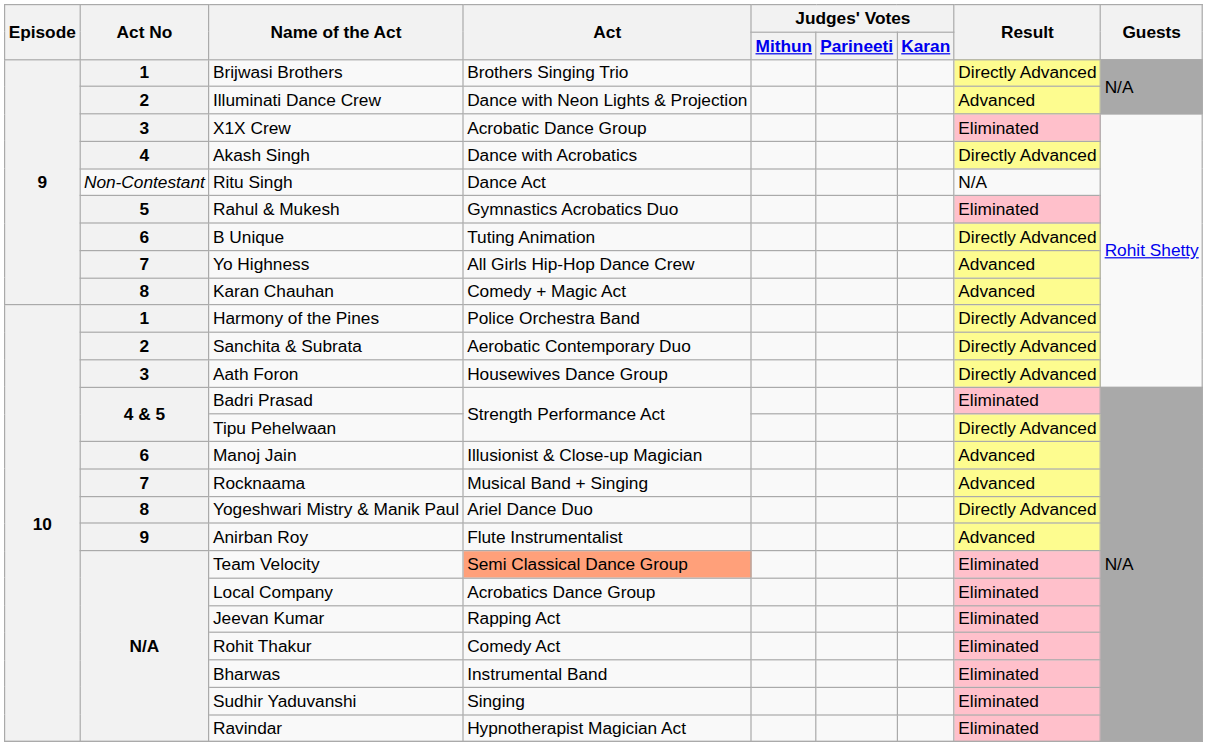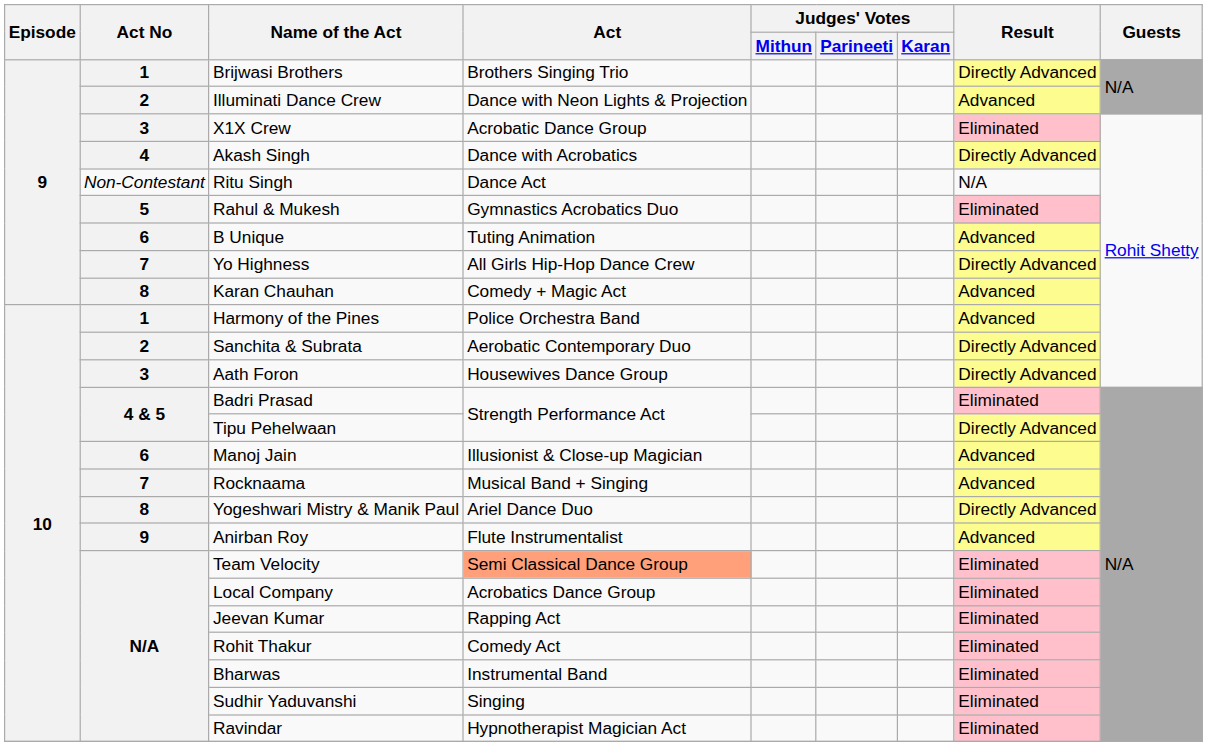 <table class="wikitable sortable mw-collapsible" style="font-size: 90%;">
 <tr>
 <th rowspan="2">Episode</th>
 <th rowspan="2">Act No</th>
 <th rowspan="2">Name of the Act</th>
 <th rowspan="2">Act</th>
 <th colspan="3">Judges' Votes</th>
 <th rowspan="2">Result</th>
 <th rowspan="2">Guests</th>
 </tr>
 <tr>
 <th><a href='#'>Mithun</a></th>
 <th><a href='#'>Parineeti</a></th>
 <th><a href='#'>Karan</a></th>
 </tr>
 <tr>
 <th rowspan="9">9</th>
 <th>1</th>
 <td>Brijwasi Brothers</td>
 <td>Brothers Singing Trio</td>
 <td></td>
 <td></td>
 <td></td>
 <td bgcolor="#fdfc8f">Directly Advanced</td>
 <td rowspan="2" bgcolor="darkgray">N/A</td>
 </tr>
 <tr>
 <th>2</th>
 <td>Illuminati Dance Crew</td>
 <td>Dance with Neon Lights & Projection</td>
 <td></td>
 <td></td>
 <td></td>
 <td bgcolor="#fdfc8f">Advanced</td>
 </tr>
 <tr>
 <th>3</th>
 <td>X1X Crew</td>
 <td>Acrobatic Dance Group</td>
 <td></td>
 <td></td>
 <td></td>
 <td bgcolor="#FFC0CB">Eliminated</td>
 <td rowspan="10"><a href='#'>Rohit Shetty</a></td>
 </tr>
 <tr>
 <th>4</th>
 <td>Akash Singh</td>
 <td>Dance with Acrobatics</td>
 <td></td>
 <td></td>
 <td></td>
 <td bgcolor="#fdfc8f">Directly Advanced</td>
 </tr>
 <tr>
 <td><em>Non-Contestant</em></td>
 <td>Ritu Singh</td>
 <td>Dance Act</td>
 <td></td>
 <td></td>
 <td></td>
 <td>N/A</td>
 </tr>
 <tr>
 <th>5</th>
 <td>Rahul & Mukesh</td>
 <td>Gymnastics Acrobatics Duo</td>
 <td></td>
 <td></td>
 <td></td>
 <td bgcolor="#FFC0CB">Eliminated</td>
 </tr>
 <tr>
 <th>6</th>
 <td>B Unique</td>
 <td>Tuting Animation</td>
 <td></td>
 <td></td>
 <td></td>
-<td bgcolor="#fdfc8f">Directly Advanced</td>
+<td bgcolor="#fdfc8f">Advanced</td>
 </tr>
 <tr>
 <th>7</th>
 <td>Yo Highness</td>
 <td>All Girls Hip-Hop Dance Crew</td>
 <td></td>
 <td></td>
 <td></td>
-<td bgcolor="#fdfc8f">Advanced</td>
+<td bgcolor="#fdfc8f">Directly Advanced</td>
 </tr>
 <tr>
 <th>8</th>
 <td>Karan Chauhan</td>
 <td>Comedy + Magic Act</td>
 <td></td>
 <td></td>
 <td></td>
 <td bgcolor="#fdfc8f">Advanced</td>
 </tr>
 <tr>
 <th rowspan="16">10</th>
 <th>1</th>
 <td>Harmony of the Pines</td>
 <td>Police Orchestra Band</td>
 <td></td>
 <td></td>
 <td></td>
-<td bgcolor="#fdfc8f">Directly Advanced</td>
+<td bgcolor="#fdfc8f">Advanced</td>
 </tr>
 <tr>
 <th>2</th>
 <td>Sanchita & Subrata</td>
 <td>Aerobatic Contemporary Duo</td>
 <td></td>
 <td></td>
 <td></td>
 <td bgcolor="#fdfc8f">Directly Advanced</td>
 </tr>
 <tr>
 <th>3</th>
 <td>Aath Foron</td>
 <td>Housewives Dance Group</td>
 <td></td>
 <td></td>
 <td></td>
 <td bgcolor="#fdfc8f">Directly Advanced</td>
 </tr>
 <tr>
 <th rowspan="2">4 & 5</th>
 <td>Badri Prasad</td>
 <td rowspan="2">Strength Performance Act</td>
 <td></td>
 <td></td>
 <td></td>
 <td bgcolor="#FFC0CB">Eliminated</td>
 <td rowspan="13" bgcolor="darkgray">N/A</td>
 </tr>
 <tr>
 <td>Tipu Pehelwaan</td>
 <td></td>
 <td></td>
 <td></td>
 <td bgcolor="#fdfc8f">Directly Advanced</td>
 </tr>
 <tr>
 <th>6</th>
 <td>Manoj Jain</td>
 <td>Illusionist & Close-up Magician</td>
 <td></td>
 <td></td>
 <td></td>
 <td bgcolor="#fdfc8f">Advanced</td>
 </tr>
 <tr>
 <th>7</th>
 <td>Rocknaama</td>
 <td>Musical Band + Singing</td>
 <td></td>
 <td></td>
 <td></td>
 <td bgcolor="#fdfc8f">Advanced</td>
 </tr>
 <tr>
 <th>8</th>
 <td>Yogeshwari Mistry & Manik Paul</td>
 <td>Ariel Dance Duo</td>
 <td></td>
 <td></td>
 <td></td>
 <td bgcolor="#fdfc8f">Directly Advanced</td>
 </tr>
 <tr>
 <th>9</th>
 <td>Anirban Roy</td>
 <td>Flute Instrumentalist</td>
 <td></td>
 <td></td>
 <td></td>
 <td bgcolor="#fdfc8f">Advanced</td>
 </tr>
 <tr>
 <th rowspan="7">N/A</th>
 <td>Team Velocity</td>
 <td style="background: lightsalmon;">Semi Classical Dance Group</td>
 <td></td>
 <td></td>
 <td></td>
 <td bgcolor="#FFC0CB">Eliminated</td>
 </tr>
 <tr>
 <td>Local Company</td>
 <td>Acrobatics Dance Group</td>
 <td></td>
 <td></td>
 <td></td>
 <td bgcolor="#FFC0CB">Eliminated</td>
 </tr>
 <tr>
 <td>Jeevan Kumar</td>
 <td>Rapping Act</td>
 <td></td>
 <td></td>
 <td></td>
 <td bgcolor="#FFC0CB">Eliminated</td>
 </tr>
 <tr>
 <td>Rohit Thakur</td>
 <td>Comedy Act</td>
 <td></td>
 <td></td>
 <td></td>
 <td bgcolor="#FFC0CB">Eliminated</td>
 </tr>
 <tr>
 <td>Bharwas</td>
 <td>Instrumental Band</td>
 <td></td>
 <td></td>
 <td></td>
 <td bgcolor="#FFC0CB">Eliminated</td>
 </tr>
 <tr>
 <td>Sudhir Yaduvanshi</td>
 <td>Singing</td>
 <td></td>
 <td></td>
 <td></td>
 <td bgcolor="#FFC0CB">Eliminated</td>
 </tr>
 <tr>
 <td>Ravindar</td>
 <td>Hypnotherapist Magician Act</td>
 <td></td>
 <td></td>
 <td></td>
 <td bgcolor="#FFC0CB">Eliminated</td>
 </tr>
 <tr>
 </tr>
 </table>
